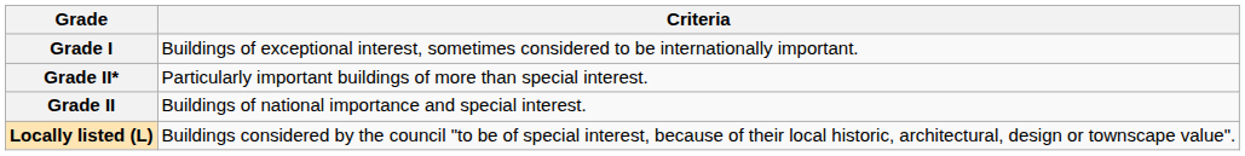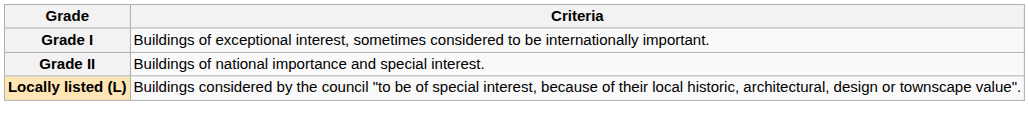 <table class="wikitable" border="1">
 <tr>
 <th>Grade</th>
 <th>Criteria</th>
 </tr>
 <tr>
 <th>Grade I</th>
 <td>Buildings of exceptional interest, sometimes considered to be internationally important.</td>
 </tr>
 <tr>
-<th>Grade II*</th>
-<td>Particularly important buildings of more than special interest.</td>
-</tr>
-<tr>
 <th>Grade II</th>
 <td>Buildings of national importance and special interest.</td>
 </tr>
 <tr>
 <th style="background-color: #FFE5B4">Locally listed (L)</th>
 <td>Buildings considered by the council "to be of special interest, because of their local historic, architectural, design or townscape value".</td>
 </tr>
 </table>
